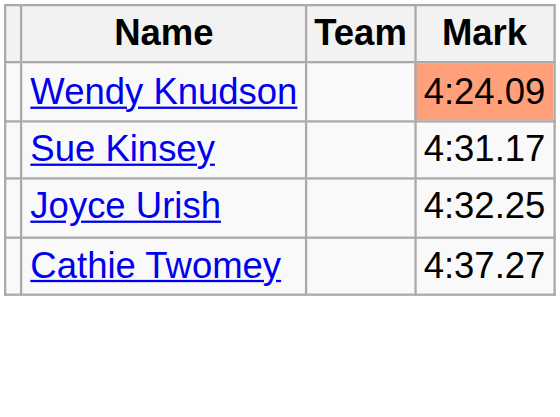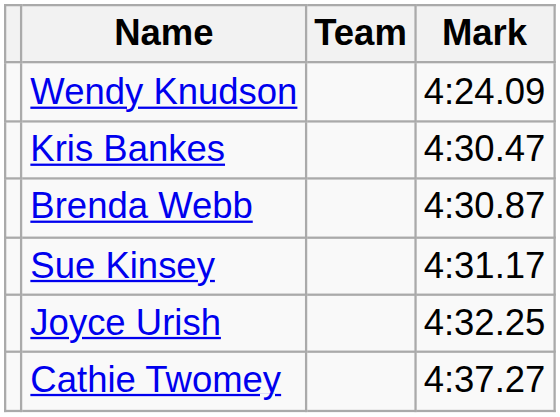 <table class=wikitable>
 <tr>
 <th></th>
 <th>Name</th>
 <th>Team</th>
 <th>Mark</th>
 </tr>
 <tr>
 <td></td>
 <td><a href='#'>Wendy Knudson</a></td>
 <td></td>
-<td style="background: lightsalmon;">4:24.09</td>
+<td>4:24.09</td>
+</tr>
+<tr>
+<td></td>
+<td><a href='#'>Kris Bankes</a></td>
+<td></td>
+<td>4:30.47</td>
+</tr>
+<tr>
+<td></td>
+<td><a href='#'>Brenda Webb</a></td>
+<td></td>
+<td>4:30.87</td>
 </tr>
 <tr>
 <td></td>
 <td><a href='#'>Sue Kinsey</a></td>
 <td></td>
 <td>4:31.17</td>
 </tr>
 <tr>
 <td></td>
 <td><a href='#'>Joyce Urish</a></td>
 <td></td>
 <td>4:32.25</td>
 </tr>
 <tr>
 <td></td>
 <td><a href='#'>Cathie Twomey</a></td>
 <td></td>
 <td>4:37.27</td>
 </tr>
 </table>
